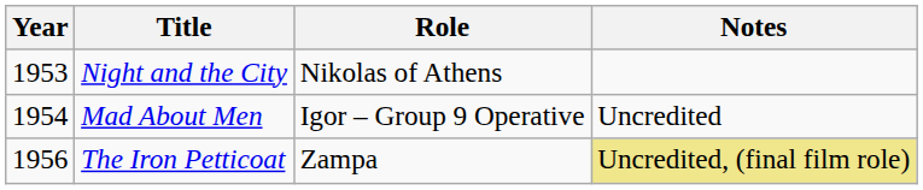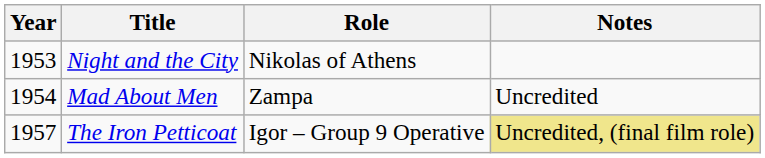 <table class="wikitable">
 <tr>
 <th>Year</th>
 <th>Title</th>
 <th>Role</th>
 <th>Notes</th>
 </tr>
 <tr>
 <td>1953</td>
 <td><em><a href='#'>Night and the City</a></em></td>
 <td>Nikolas of Athens</td>
 <td></td>
 </tr>
 <tr>
 <td>1954</td>
 <td><em><a href='#'>Mad About Men</a></em></td>
-<td>Igor – Group 9 Operative</td>
+<td>Zampa</td>
 <td>Uncredited</td>
 </tr>
 <tr>
-<td>1956</td>
+<td>1957</td>
 <td><em><a href='#'>The Iron Petticoat</a></em></td>
-<td>Zampa</td>
+<td>Igor – Group 9 Operative</td>
 <td style="background: khaki;">Uncredited, (final film role)</td>
 </tr>
 </table>
